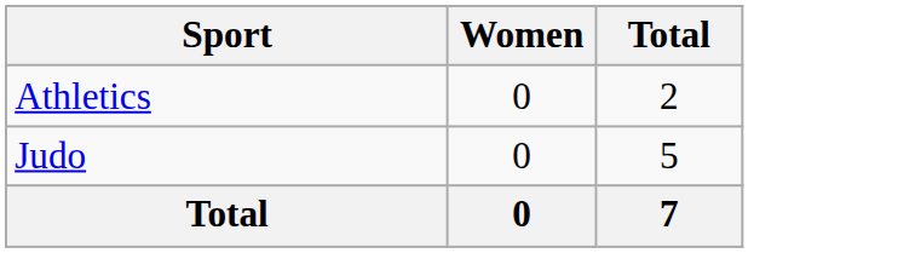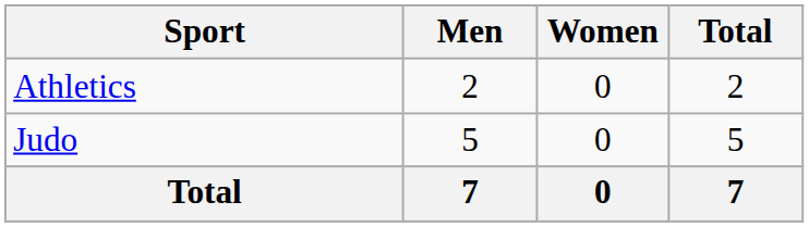 <table class="wikitable sortable" style="text-align:center;">
 <tr>
 <th width=180>Sport</th>
+<th width=55>Men</th>
 <th width=55>Women</th>
 <th width=55>Total</th>
 </tr>
 <tr>
 <td align=left><a href='#'>Athletics</a></td>
+<td>2</td>
 <td>0</td>
 <td>2</td>
 </tr>
 <tr>
 <td align=left><a href='#'>Judo</a></td>
+<td>5</td>
 <td>0</td>
 <td>5</td>
 </tr>
 <tr>
 <th>Total</th>
+<th>7</th>
 <th>0</th>
 <th>7</th>
 </tr>
 </table>
